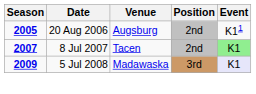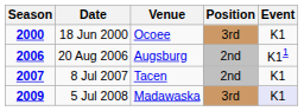 <table class="wikitable" style="text-align:center; font-size:95%;">
 <tr>
 <th>Season</th>
 <th>Date</th>
 <th>Venue</th>
 <th>Position</th>
 <th>Event</th>
 </tr>
 <tr>
-<td><strong><a href='#'>2005</a></strong></td>
+<td><strong><a href='#'>2000</a></strong></td>
+<td align=right>18 Jun 2000</td>
+<td align=left><a href='#'>Ocoee</a></td>
+<td bgcolor=cc9966>3rd</td>
+<td>K1</td>
+</tr>
+<tr>
+<td><strong><a href='#'>2006</a></strong></td>
 <td align=right>20 Aug 2006</td>
 <td align=left><a href='#'>Augsburg</a></td>
 <td bgcolor=silver>2nd</td>
 <td>K1<sup><a href='#'>1</a></sup></td>
 </tr>
 <tr>
 <td><strong><a href='#'>2007</a></strong></td>
 <td align=right>8 Jul 2007</td>
 <td align=left><a href='#'>Tacen</a></td>
 <td bgcolor=silver>2nd</td>
-<td style="background: lightgreen;">K1</td>
+<td>K1</td>
 </tr>
 <tr>
 <td><strong><a href='#'>2009</a></strong></td>
 <td align=right>5 Jul 2008</td>
 <td align=left><a href='#'>Madawaska</a></td>
 <td bgcolor=cc9966>3rd</td>
 <td style="background: lavender;">K1</td>
 </tr>
 </table>
